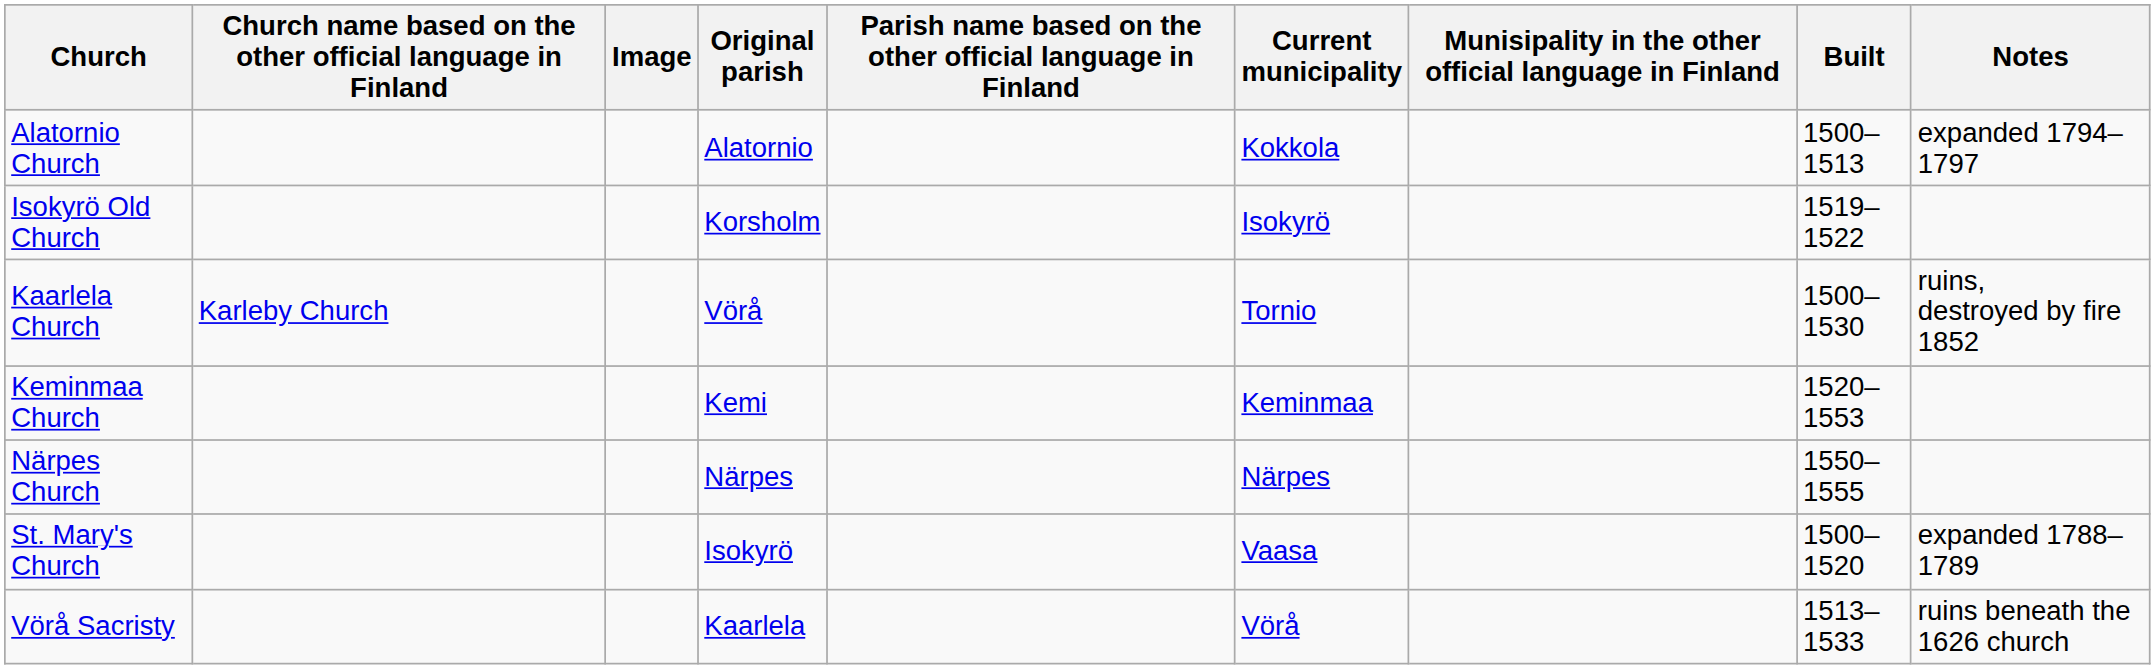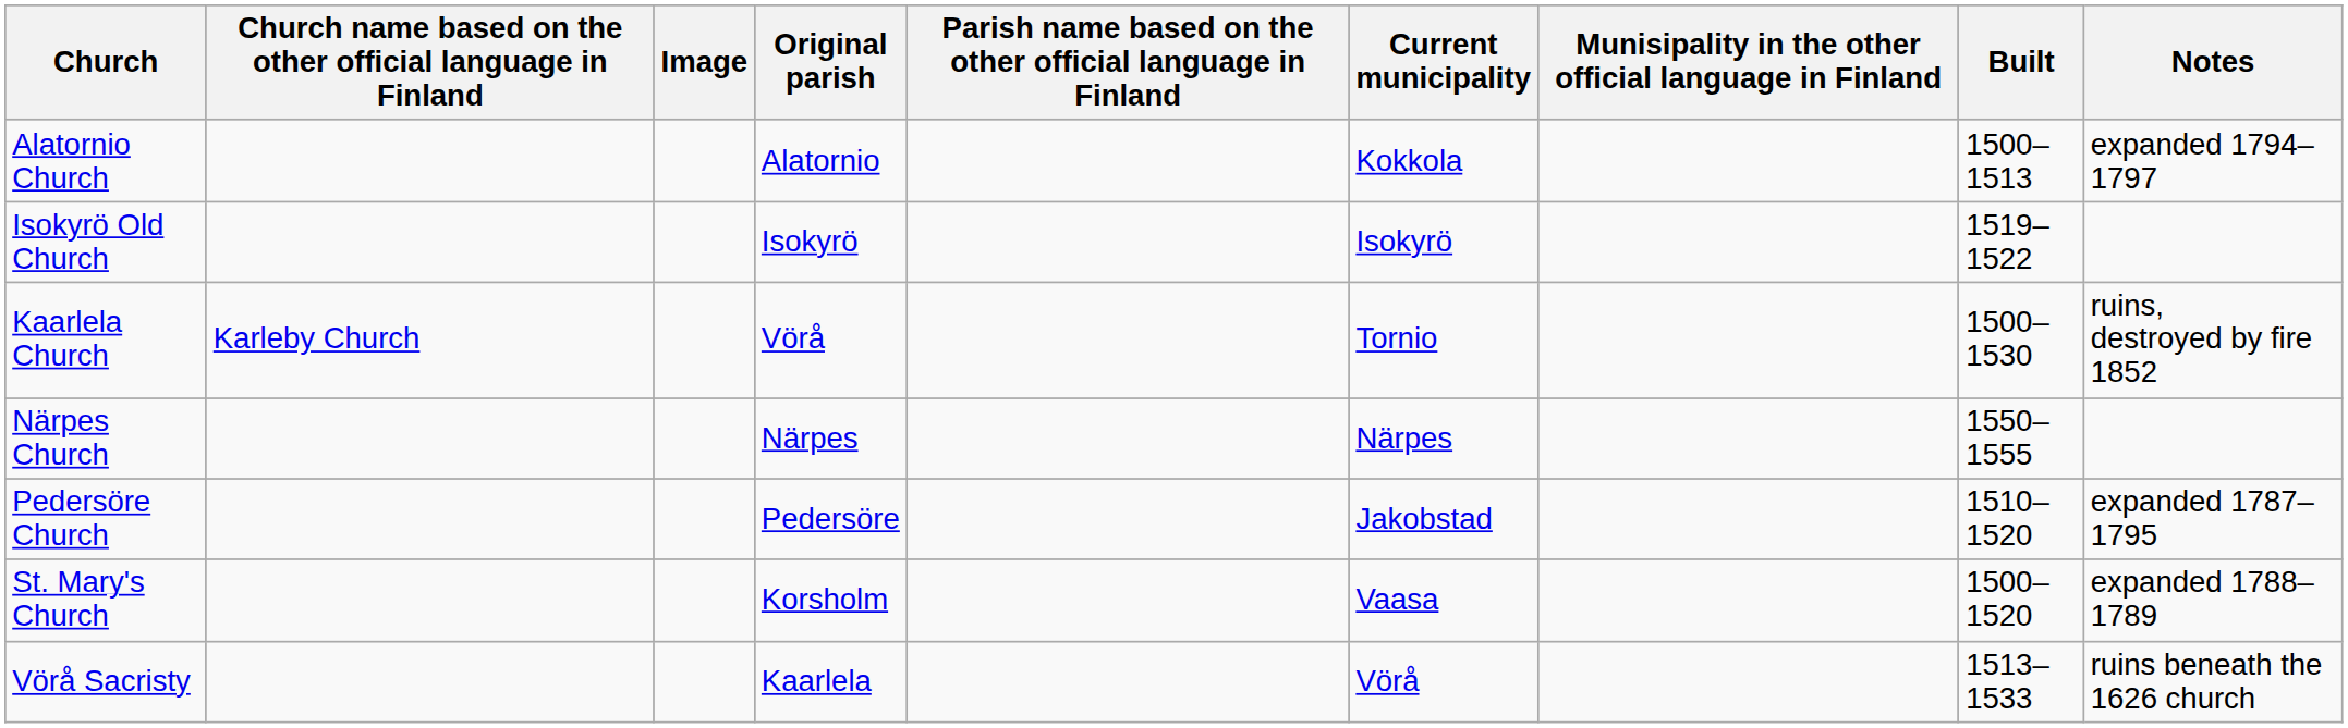 <table class="wikitable sortable">
 <tr>
 <th>Church</th>
 <th>Church name based on the other official language in Finland</th>
 <th>Image</th>
 <th>Original <br> parish</th>
 <th>Parish name based on the other official language in Finland</th>
 <th>Current <br> municipality</th>
 <th>Munisipality in the other official language in Finland</th>
 <th>Built</th>
 <th>Notes</th>
 </tr>
 <tr>
 <td><a href='#'>Alatornio Church</a></td>
 <td></td>
 <td></td>
 <td><a href='#'>Alatornio</a></td>
 <td></td>
 <td><a href='#'>Kokkola</a></td>
 <td></td>
 <td>1500–1513</td>
 <td>expanded 1794–1797</td>
 </tr>
 <tr>
 <td><a href='#'>Isokyrö Old Church</a></td>
 <td></td>
 <td></td>
-<td><a href='#'>Korsholm</a></td>
+<td><a href='#'>Isokyrö</a></td>
 <td></td>
 <td><a href='#'>Isokyrö</a></td>
 <td></td>
 <td>1519–1522</td>
 <td></td>
 </tr>
 <tr>
 <td><a href='#'>Kaarlela Church</a></td>
 <td {lang-sv><a href='#'>Karleby Church</a></td>
 <td></td>
 <td><a href='#'>Vörå</a></td>
 <td></td>
 <td><a href='#'>Tornio</a></td>
 <td></td>
 <td>1500–1530</td>
 <td>ruins, <br> destroyed by fire 1852</td>
 </tr>
 <tr>
-<td><a href='#'>Keminmaa Church</a></td>
-<td></td>
-<td></td>
-<td><a href='#'>Kemi</a></td>
-<td></td>
-<td><a href='#'>Keminmaa</a></td>
-<td></td>
-<td>1520–1553</td>
-<td></td>
-</tr>
-<tr>
 <td><a href='#'>Närpes Church</a></td>
 <td></td>
 <td></td>
 <td><a href='#'>Närpes</a></td>
 <td></td>
 <td><a href='#'>Närpes</a></td>
 <td></td>
 <td>1550–1555</td>
 <td></td>
 </tr>
 <tr>
+<td><a href='#'>Pedersöre Church</a></td>
+<td></td>
+<td></td>
+<td><a href='#'>Pedersöre</a></td>
+<td></td>
+<td><a href='#'>Jakobstad</a></td>
+<td></td>
+<td>1510–1520</td>
+<td>expanded 1787–1795</td>
+</tr>
+<tr>
 <td><a href='#'>St. Mary's Church</a></td>
 <td></td>
 <td></td>
-<td><a href='#'>Isokyrö</a></td>
+<td><a href='#'>Korsholm</a></td>
 <td></td>
 <td><a href='#'>Vaasa</a></td>
 <td></td>
 <td>1500–1520</td>
 <td>expanded 1788–1789</td>
 </tr>
 <tr>
 <td><a href='#'>Vörå Sacristy</a></td>
 <td></td>
 <td></td>
 <td><a href='#'>Kaarlela</a></td>
 <td></td>
 <td><a href='#'>Vörå</a></td>
 <td></td>
 <td>1513–1533</td>
 <td>ruins beneath the 1626 church</td>
 </tr>
 </table>
